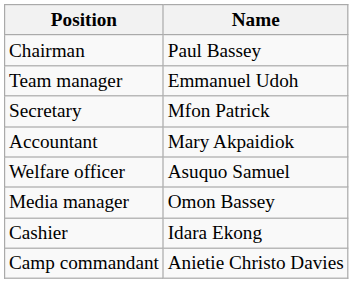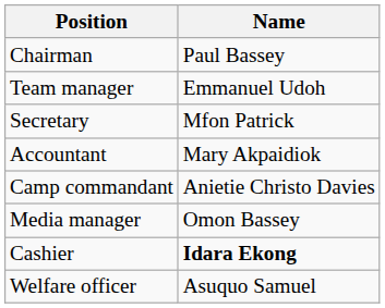 <table class="wikitable" style="text-align:center;">
 <tr>
 <th>Position</th>
 <th>Name</th>
 </tr>
 <tr>
 <td style="text-align:left;">Chairman</td>
 <td style="text-align:left;"> Paul Bassey</td>
 </tr>
 <tr>
 <td style="text-align:left;">Team manager</td>
 <td style="text-align:left;"> Emmanuel Udoh</td>
 </tr>
 <tr>
 <td style="text-align:left;">Secretary</td>
 <td style="text-align:left;"> Mfon Patrick</td>
 </tr>
 <tr>
 <td style="text-align:left;">Accountant</td>
 <td style="text-align:left;"> Mary Akpaidiok</td>
 </tr>
 <tr>
-<td style="text-align:left;">Welfare officer</td>
-<td style="text-align:left;"> Asuquo Samuel</td>
+<td style="text-align:left;">Camp commandant</td>
+<td style="text-align:left;"> Anietie Christo Davies</td>
 </tr>
 <tr>
 <td style="text-align:left;">Media manager</td>
 <td style="text-align:left;"> Omon Bassey</td>
 </tr>
 <tr>
 <td style="text-align:left;">Cashier</td>
-<td style="text-align:left;"> Idara Ekong</td>
+<td style="text-align:left;"><strong> Idara Ekong</strong></td>
 </tr>
 <tr>
-<td style="text-align:left;">Camp commandant</td>
-<td style="text-align:left;"> Anietie Christo Davies</td>
+<td style="text-align:left;">Welfare officer</td>
+<td style="text-align:left;"> Asuquo Samuel</td>
 </tr>
 </table>
